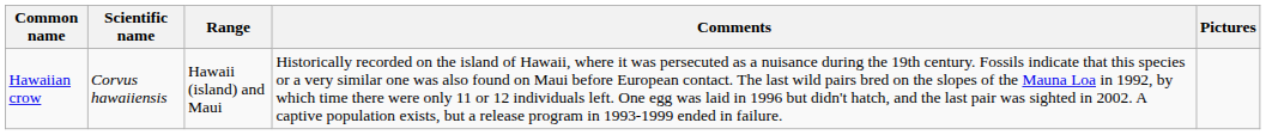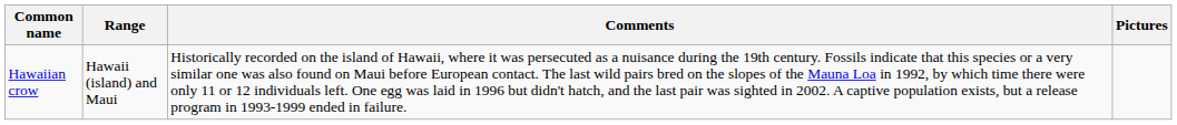 <table class="wikitable">
 <tr>
 <th>Common name</th>
-<th>Scientific name</th>
 <th>Range</th>
 <th class="unsortable">Comments</th>
 <th class="unsortable">Pictures</th>
 </tr>
 <tr>
 <td><a href='#'>Hawaiian crow</a></td>
-<td><em>Corvus hawaiiensis</em></td>
 <td>Hawaii (island) and Maui</td>
 <td>Historically recorded on the island of Hawaii, where it was persecuted as a nuisance during the 19th century. Fossils indicate that this species or a very similar one was also found on Maui before European contact. The last wild pairs bred on the slopes of the <a href='#'>Mauna Loa</a> in 1992, by which time there were only 11 or 12 individuals left. One egg was laid in 1996 but didn't hatch, and the last pair was sighted in 2002. A captive population exists, but a release program in 1993-1999 ended in failure.</td>
 <td></td>
 </tr>
 </table>
